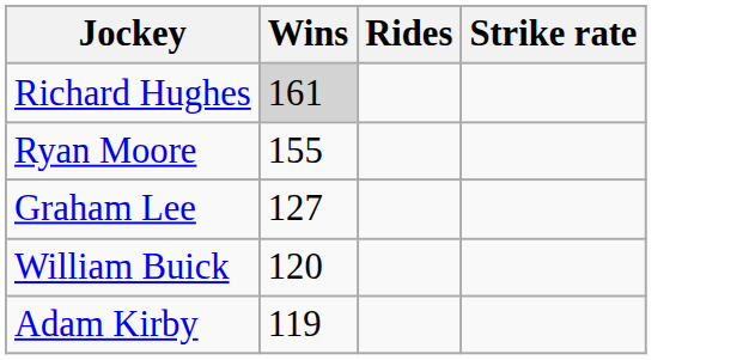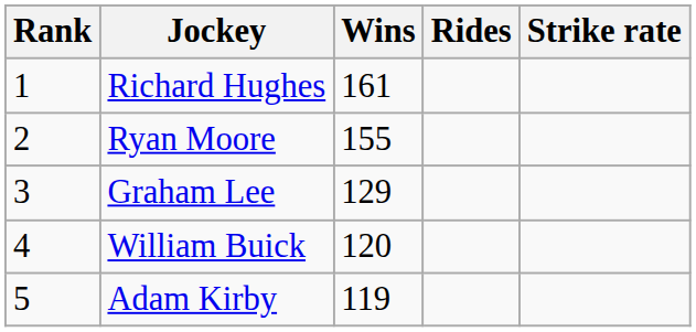 <table class="wikitable sortable">
 <tr>
+<th>Rank</th>
 <th>Jockey</th>
 <th>Wins</th>
 <th>Rides</th>
 <th>Strike rate</th>
 </tr>
 <tr>
+<td>1</td>
 <td><a href='#'>Richard Hughes</a></td>
-<td style="background: lightgrey;">161</td>
+<td>161</td>
 <td></td>
 <td></td>
 </tr>
 <tr>
+<td>2</td>
 <td><a href='#'>Ryan Moore</a></td>
 <td>155</td>
 <td></td>
 <td></td>
 </tr>
 <tr>
+<td>3</td>
 <td><a href='#'>Graham Lee</a></td>
-<td>127</td>
+<td>129</td>
 <td></td>
 <td></td>
 </tr>
 <tr>
+<td>4</td>
 <td><a href='#'>William Buick</a></td>
 <td>120</td>
 <td></td>
 <td></td>
 </tr>
 <tr>
+<td>5</td>
 <td><a href='#'>Adam Kirby</a></td>
 <td>119</td>
 <td></td>
 <td></td>
 </tr>
 </table>
